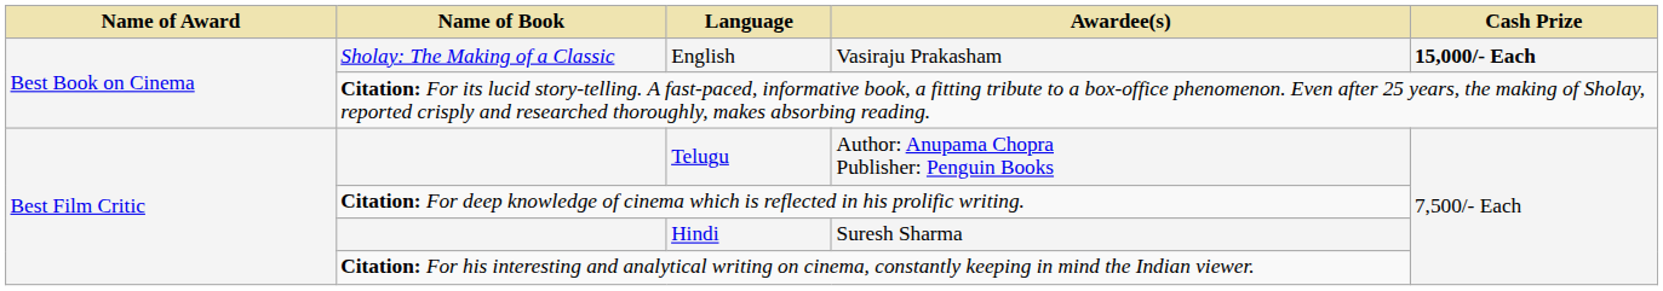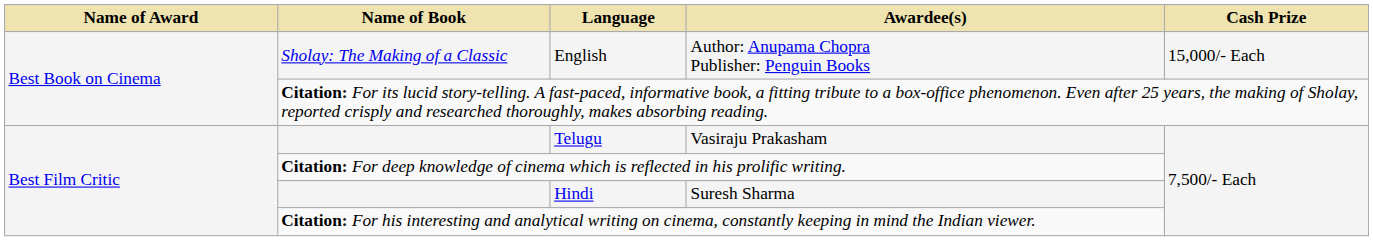 <table class="wikitable" style="width:100%;">
 <tr style="background-color:#F4F4F4">
 <th style="background-color:#EFE4B0;width:20%;">Name of Award</th>
 <th style="background-color:#EFE4B0;width:20%;">Name of Book</th>
 <th style="background-color:#EFE4B0;width:10%;">Language</th>
 <th style="background-color:#EFE4B0;width:35%;">Awardee(s)</th>
 <th style="background-color:#EFE4B0;width:15%;">Cash Prize</th>
 </tr>
 <tr style="background-color:#F4F4F4">
 <td rowspan="2"><a href='#'>Best Book on Cinema</a></td>
 <td><em><a href='#'>Sholay: The Making of a Classic</a></em></td>
 <td>English</td>
-<td>Vasiraju Prakasham</td>
-<td><strong> 15,000/- Each</strong></td>
+<td>Author: <a href='#'>Anupama Chopra</a><br>Publisher: <a href='#'>Penguin Books</a></td>
+<td> 15,000/- Each</td>
 </tr>
 <tr style="background-color:#F9F9F9">
 <td colspan="4"><strong>Citation:</strong> <em>For its lucid story-telling. A fast-paced, informative book, a fitting tribute to a box-office phenomenon. Even after 25 years, the making of Sholay, reported crisply and researched thoroughly, makes absorbing reading.</em></td>
 </tr>
 <tr style="background-color:#F4F4F4">
 <td rowspan="4"><a href='#'>Best Film Critic</a></td>
 <td></td>
 <td><a href='#'>Telugu</a></td>
-<td>Author: <a href='#'>Anupama Chopra</a><br>Publisher: <a href='#'>Penguin Books</a></td>
+<td>Vasiraju Prakasham</td>
 <td rowspan="4"> 7,500/- Each</td>
 </tr>
 <tr style="background-color:#F9F9F9">
 <td colspan="3"><strong>Citation:</strong> <em>For deep knowledge of cinema which is reflected in his prolific writing.</em></td>
 </tr>
 <tr style="background-color:#F4F4F4">
 <td></td>
 <td><a href='#'>Hindi</a></td>
 <td>Suresh Sharma</td>
 </tr>
 <tr style="background-color:#F9F9F9">
 <td colspan="3"><strong>Citation:</strong> <em>For his interesting and analytical writing on cinema, constantly keeping in mind the Indian viewer.</em></td>
 </tr>
 </table>
